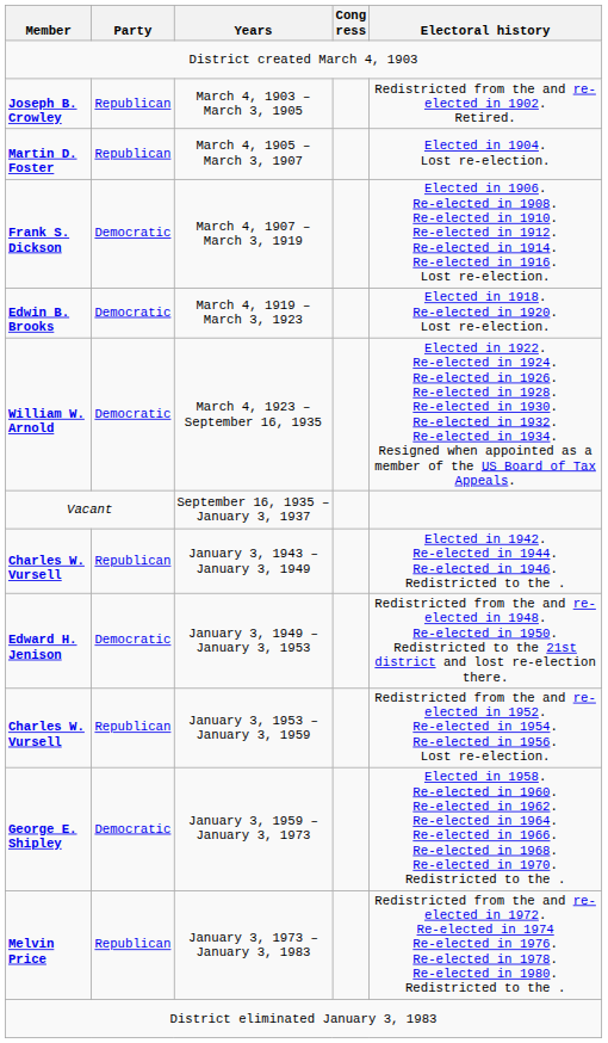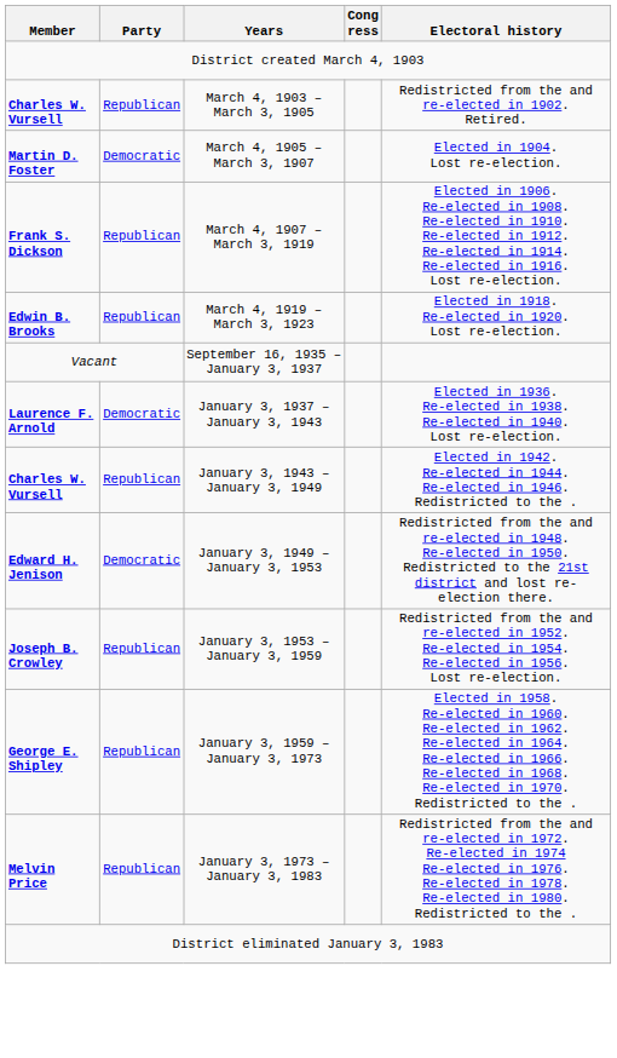 <table class=wikitable style="text-align:center">
 <tr valign=bottom>
 <th>Member</th>
 <th>Party</th>
 <th>Years</th>
 <th>Cong<br>ress</th>
 <th>Electoral history</th>
 </tr>
 <tr style="height:3em">
 <td colspan=5>District created March 4, 1903</td>
 </tr>
 <tr style="height:3em">
-<td align=left><br><strong><a href='#'>Joseph B. Crowley</a></strong><br></td>
+<td align=left><br><strong><a href='#'>Charles W. Vursell</a></strong><br></td>
 <td><a href='#'>Republican</a></td>
 <td nowrap>March 4, 1903 –<br> March 3, 1905</td>
 <td></td>
 <td>Redistricted from the  and <a href='#'>re-elected in 1902</a>.<br>Retired.</td>
 </tr>
 <tr style="height:3em">
 <td align=left><br><strong><a href='#'>Martin D. Foster</a></strong><br></td>
-<td><a href='#'>Republican</a></td>
+<td><a href='#'>Democratic</a></td>
 <td nowrap>March 4, 1905 –<br> March 3, 1907</td>
 <td></td>
 <td><a href='#'>Elected in 1904</a>.<br>Lost re-election.</td>
 </tr>
 <tr style="height:3em">
 <td align=left><br><strong><a href='#'>Frank S. Dickson</a></strong><br></td>
-<td><a href='#'>Democratic</a></td>
+<td><a href='#'>Republican</a></td>
 <td nowrap>March 4, 1907 –<br> March 3, 1919</td>
 <td></td>
 <td><a href='#'>Elected in 1906</a>.<br><a href='#'>Re-elected in 1908</a>.<br><a href='#'>Re-elected in 1910</a>.<br><a href='#'>Re-elected in 1912</a>.<br><a href='#'>Re-elected in 1914</a>.<br><a href='#'>Re-elected in 1916</a>.<br>Lost re-election.</td>
 </tr>
 <tr style="height:3em">
 <td align=left><br><strong><a href='#'>Edwin B. Brooks</a></strong><br></td>
-<td><a href='#'>Democratic</a></td>
+<td><a href='#'>Republican</a></td>
 <td nowrap>March 4, 1919 –<br> March 3, 1923</td>
 <td></td>
 <td><a href='#'>Elected in 1918</a>.<br><a href='#'>Re-elected in 1920</a>.<br>Lost re-election.</td>
-</tr>
-<tr style="height:3em">
-<td align=left><br><strong><a href='#'>William W. Arnold</a></strong><br></td>
-<td><a href='#'>Democratic</a></td>
-<td nowrap>March 4, 1923 –<br> September 16, 1935</td>
-<td></td>
-<td><a href='#'>Elected in 1922</a>.<br><a href='#'>Re-elected in 1924</a>.<br><a href='#'>Re-elected in 1926</a>.<br><a href='#'>Re-elected in 1928</a>.<br><a href='#'>Re-elected in 1930</a>.<br><a href='#'>Re-elected in 1932</a>.<br><a href='#'>Re-elected in 1934</a>.<br>Resigned when appointed as a member of the <a href='#'>US Board of Tax Appeals</a>.</td>
 </tr>
 <tr style="height:3em">
 <td colspan=2><em>Vacant</em></td>
 <td nowrap>September 16, 1935 –<br> January 3, 1937</td>
 <td></td>
 <td></td>
+</tr>
+<tr style="height:3em">
+<td align=left><br><strong><a href='#'>Laurence F. Arnold</a></strong><br></td>
+<td><a href='#'>Democratic</a></td>
+<td nowrap>January 3, 1937 –<br> January 3, 1943</td>
+<td></td>
+<td><a href='#'>Elected in 1936</a>.<br><a href='#'>Re-elected in 1938</a>.<br><a href='#'>Re-elected in 1940</a>.<br>Lost re-election.</td>
 </tr>
 <tr style="height:3em">
 <td align=left><br><strong><a href='#'>Charles W. Vursell</a></strong><br></td>
 <td><a href='#'>Republican</a></td>
 <td nowrap>January 3, 1943 –<br> January 3, 1949</td>
 <td></td>
 <td><a href='#'>Elected in 1942</a>.<br><a href='#'>Re-elected in 1944</a>.<br><a href='#'>Re-elected in 1946</a>.<br>Redistricted to the .</td>
 </tr>
 <tr style="height:3em">
 <td align=left><br><strong><a href='#'>Edward H. Jenison</a></strong><br></td>
 <td><a href='#'>Democratic</a></td>
 <td nowrap>January 3, 1949 –<br> January 3, 1953</td>
 <td></td>
 <td>Redistricted from the  and <a href='#'>re-elected in 1948</a>.<br><a href='#'>Re-elected in 1950</a>.<br>Redistricted to the <a href='#'>21st district</a> and lost re-election there.</td>
 </tr>
 <tr style="height:3em">
-<td align=left><br><strong><a href='#'>Charles W. Vursell</a></strong><br></td>
+<td align=left><br><strong><a href='#'>Joseph B. Crowley</a></strong><br></td>
 <td><a href='#'>Republican</a></td>
 <td nowrap>January 3, 1953 –<br>January 3, 1959</td>
 <td></td>
 <td>Redistricted from the  and <a href='#'>re-elected in 1952</a>.<br><a href='#'>Re-elected in 1954</a>.<br><a href='#'>Re-elected in 1956</a>.<br>Lost re-election.</td>
 </tr>
 <tr style="height:3em">
 <td align=left><br><strong><a href='#'>George E. Shipley</a></strong><br></td>
-<td><a href='#'>Democratic</a></td>
+<td><a href='#'>Republican</a></td>
 <td nowrap>January 3, 1959 –<br> January 3, 1973</td>
 <td></td>
 <td><a href='#'>Elected in 1958</a>.<br><a href='#'>Re-elected in 1960</a>.<br><a href='#'>Re-elected in 1962</a>.<br><a href='#'>Re-elected in 1964</a>.<br><a href='#'>Re-elected in 1966</a>.<br><a href='#'>Re-elected in 1968</a>.<br><a href='#'>Re-elected in 1970</a>.<br>Redistricted to the .</td>
 </tr>
 <tr style="height:3em">
 <td align=left><br><strong><a href='#'>Melvin Price</a></strong><br></td>
 <td><a href='#'>Republican</a></td>
 <td nowrap>January 3, 1973 –<br> January 3, 1983</td>
 <td></td>
 <td>Redistricted from the  and <a href='#'>re-elected in 1972</a>.<br><a href='#'>Re-elected in 1974</a><br><a href='#'>Re-elected in 1976</a>.<br><a href='#'>Re-elected in 1978</a>.<br><a href='#'>Re-elected in 1980</a>.<br>Redistricted to the .</td>
 </tr>
 <tr style="height:3em">
 <td colspan=5>District eliminated January 3, 1983</td>
 </tr>
 </table>
